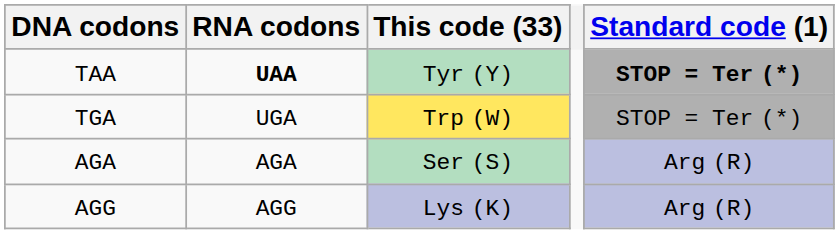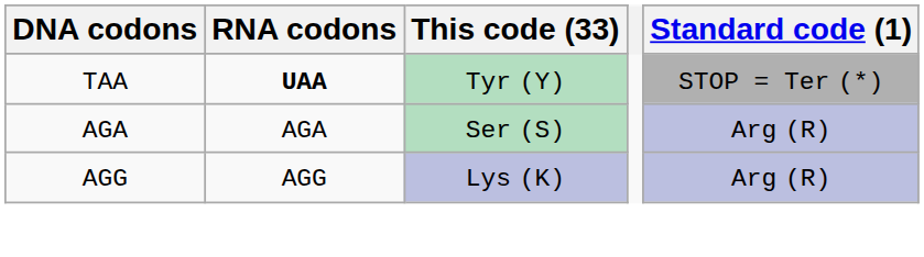 <table class="wikitable" style="border: none; text-align: center;">
 <tr>
 <th>DNA codons</th>
 <th>RNA codons</th>
 <th>This code (33)</th>
 <th style="border: none; width: 1px;"></th>
 <th><a href='#'>Standard code</a> (1)</th>
 </tr>
 <tr>
 <td><code>TAA</code></td>
 <td><strong><code>UAA</code></strong></td>
 <td style="background-color:#b3dec0;"><code>Tyr</code> <code>(Y)</code></td>
-<td style="border: none; width: 1px;"></td>
-<td style="background-color:#B0B0B0;"><strong><code>STOP = Ter</code> <code>(*)</code></strong></td>
-</tr>
-<tr>
-<td><code>TGA</code></td>
-<td><code>UGA</code></td>
-<td style="background-color:#ffe75f;"><code>Trp</code> <code>(W)</code></td>
 <td style="border: none; width: 1px;"></td>
 <td style="background-color:#B0B0B0;"><code>STOP = Ter</code> <code>(*)</code></td>
 </tr>
 <tr>
 <td><code>AGA</code></td>
 <td><code>AGA</code></td>
 <td style="background-color:#b3dec0;"><code>Ser</code> <code>(S)</code></td>
 <td style="border: none; width: 1px;"></td>
 <td style="background-color:#bbbfe0;"><code>Arg</code> <code>(R)</code></td>
 </tr>
 <tr>
 <td><code>AGG</code></td>
 <td><code>AGG</code></td>
 <td style="background-color:#bbbfe0;"><code>Lys</code> <code>(K)</code></td>
 <td style="border: none; width: 1px;"></td>
 <td style="background-color:#bbbfe0;"><code>Arg</code> <code>(R)</code></td>
 </tr>
 </table>
